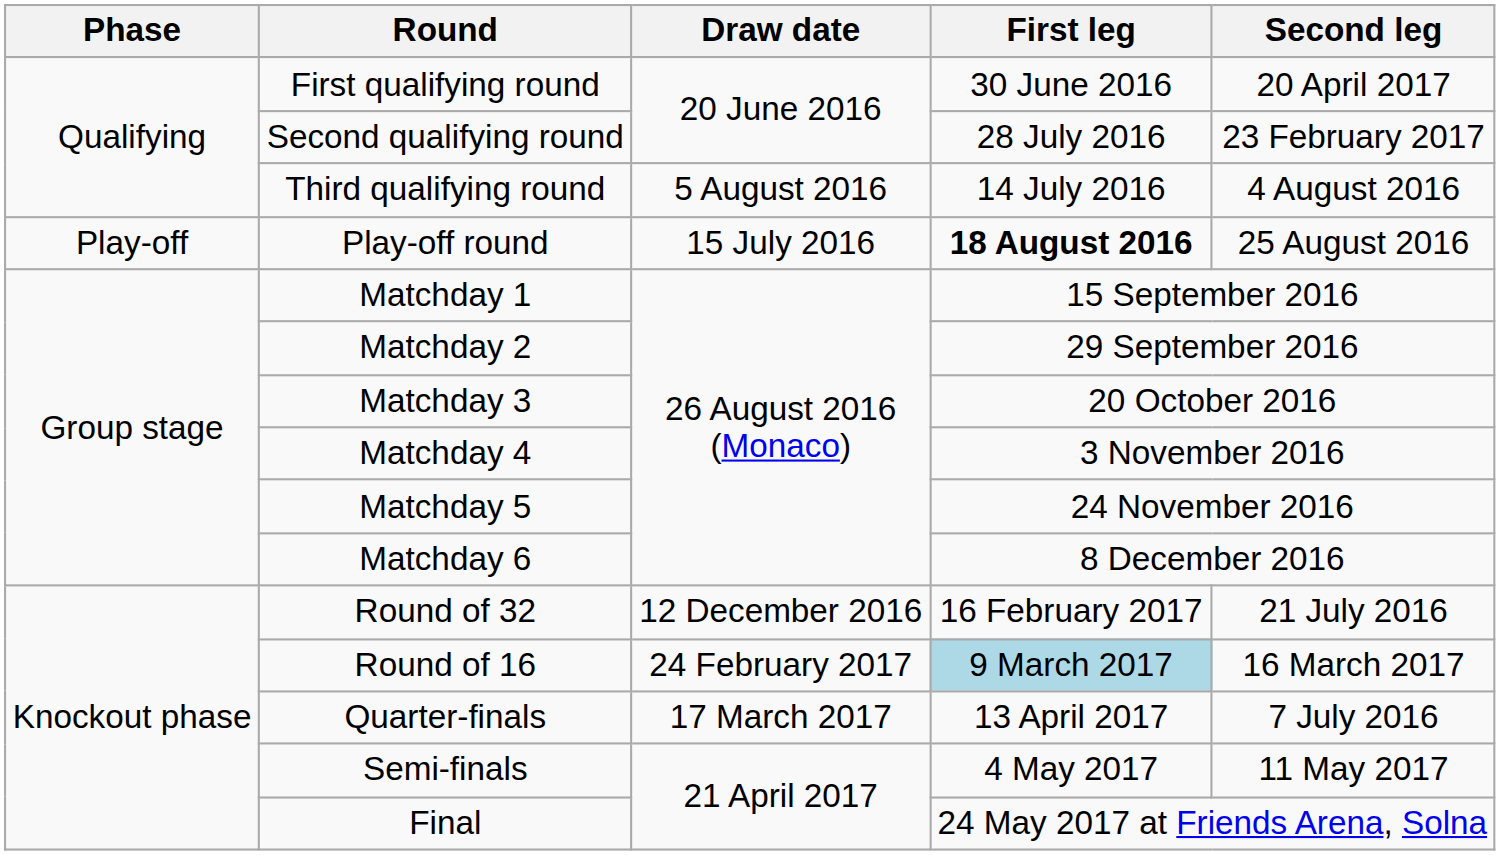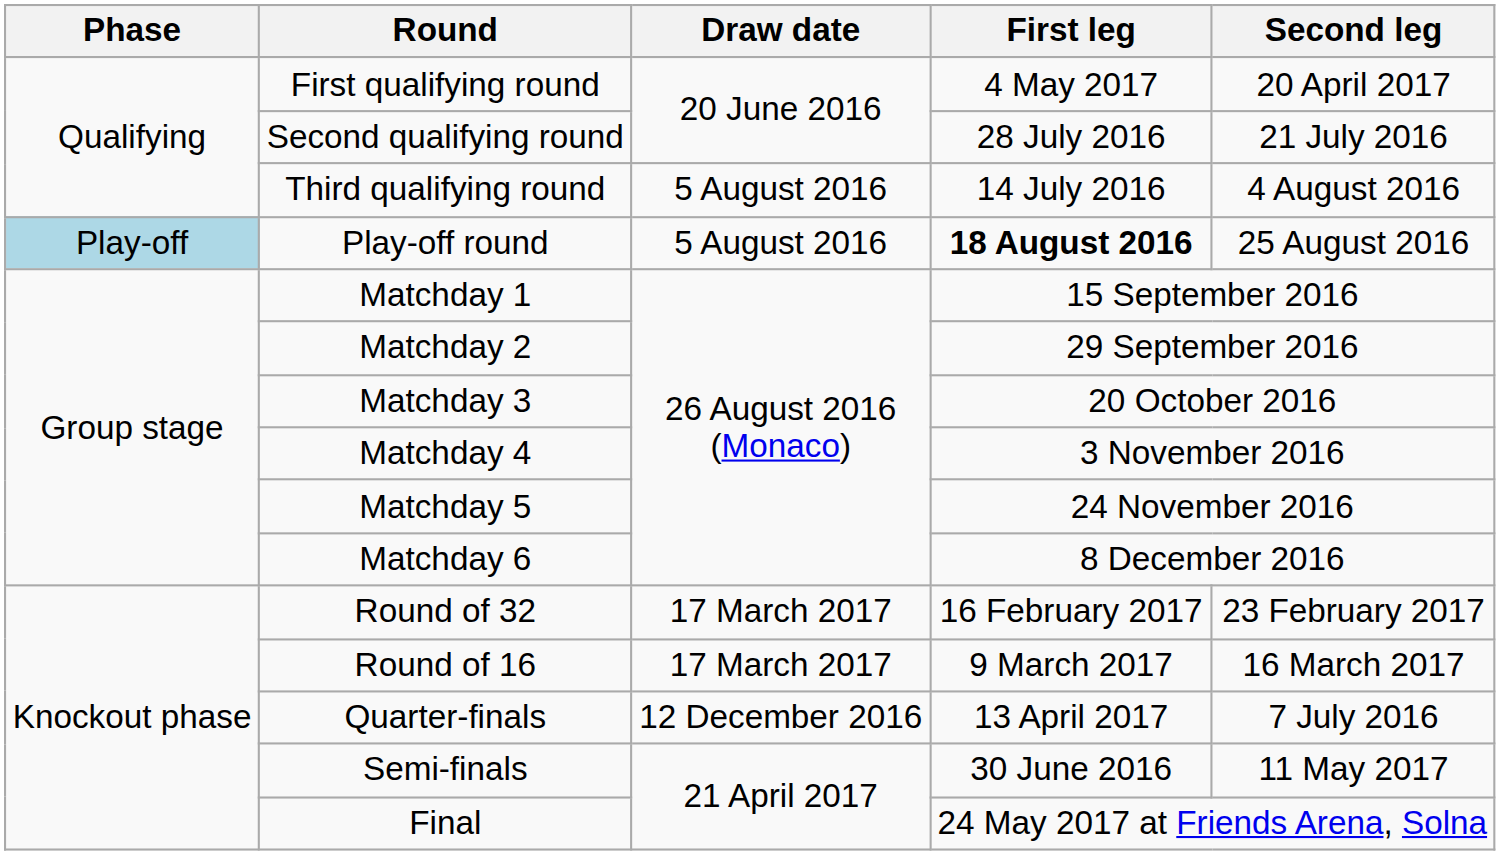 <table class="wikitable" style="text-align:center">
 <tr>
 <th>Phase</th>
 <th>Round</th>
 <th>Draw date</th>
 <th>First leg</th>
 <th>Second leg</th>
 </tr>
 <tr>
 <td rowspan=3>Qualifying</td>
 <td>First qualifying round</td>
 <td rowspan=2>20 June 2016</td>
-<td>30 June 2016</td>
+<td>4 May 2017</td>
 <td>20 April 2017</td>
 </tr>
 <tr>
 <td>Second qualifying round</td>
 <td>28 July 2016</td>
-<td>23 February 2017</td>
+<td>21 July 2016</td>
 </tr>
 <tr>
 <td>Third qualifying round</td>
 <td>5 August 2016</td>
 <td>14 July 2016</td>
 <td>4 August 2016</td>
 </tr>
 <tr>
-<td>Play-off</td>
+<td style="background: lightblue;">Play-off</td>
 <td>Play-off round</td>
-<td>15 July 2016</td>
+<td>5 August 2016</td>
 <td><strong>18 August 2016</strong></td>
 <td>25 August 2016</td>
 </tr>
 <tr>
 <td rowspan=6>Group stage</td>
 <td>Matchday 1</td>
 <td rowspan=6>26 August 2016<br>(<a href='#'>Monaco</a>)</td>
 <td colspan=2>15 September 2016</td>
 </tr>
 <tr>
 <td>Matchday 2</td>
 <td colspan=2>29 September 2016</td>
 </tr>
 <tr>
 <td>Matchday 3</td>
 <td colspan=2>20 October 2016</td>
 </tr>
 <tr>
 <td>Matchday 4</td>
 <td colspan=2>3 November 2016</td>
 </tr>
 <tr>
 <td>Matchday 5</td>
 <td colspan=2>24 November 2016</td>
 </tr>
 <tr>
 <td>Matchday 6</td>
 <td colspan=2>8 December 2016</td>
 </tr>
 <tr>
 <td rowspan=5>Knockout phase</td>
 <td>Round of 32</td>
-<td>12 December 2016</td>
+<td>17 March 2017</td>
 <td>16 February 2017</td>
-<td>21 July 2016</td>
+<td>23 February 2017</td>
 </tr>
 <tr>
 <td>Round of 16</td>
-<td>24 February 2017</td>
-<td style="background: lightblue;">9 March 2017</td>
+<td>17 March 2017</td>
+<td>9 March 2017</td>
 <td>16 March 2017</td>
 </tr>
 <tr>
 <td>Quarter-finals</td>
-<td>17 March 2017</td>
+<td>12 December 2016</td>
 <td>13 April 2017</td>
 <td>7 July 2016</td>
 </tr>
 <tr>
 <td>Semi-finals</td>
 <td rowspan=2>21 April 2017</td>
-<td>4 May 2017</td>
+<td>30 June 2016</td>
 <td>11 May 2017</td>
 </tr>
 <tr>
 <td>Final</td>
 <td colspan=2>24 May 2017 at <a href='#'>Friends Arena</a>, <a href='#'>Solna</a></td>
 </tr>
 </table>
